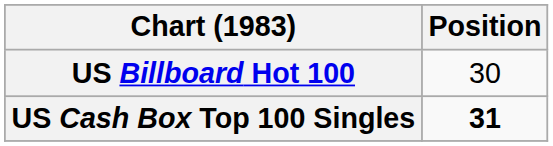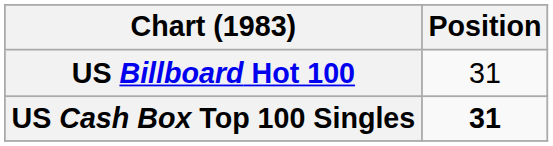 <table class="wikitable plainrowheaders" style="text-align:center">
 <tr>
 <th scope="col">Chart (1983)</th>
 <th scope="col">Position</th>
 </tr>
 <tr>
 <th scope="row">US <a href='#'><em>Billboard</em> Hot 100</a></th>
-<td>30</td>
+<td>31</td>
 </tr>
 <tr>
 <th scope="row">US <em>Cash Box</em> Top 100 Singles</th>
 <td><strong>31</strong></td>
 </tr>
 </table>
